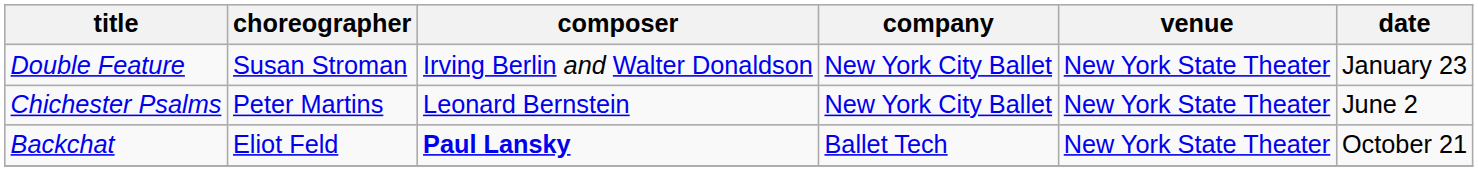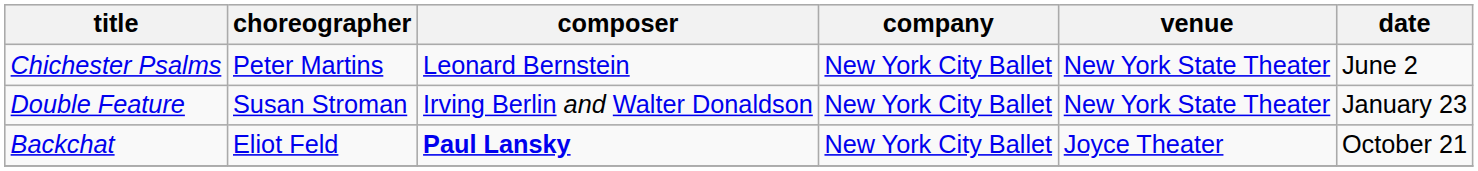 <table class="wikitable sortable">
 <tr>
 <th>title</th>
 <th>choreographer</th>
 <th>composer</th>
 <th>company</th>
 <th>venue</th>
 <th>date</th>
 </tr>
 <tr>
+<td><em><a href='#'>Chichester Psalms</a></em></td>
+<td><a href='#'>Peter Martins</a></td>
+<td><a href='#'>Leonard Bernstein</a></td>
+<td><a href='#'>New York City Ballet</a></td>
+<td><a href='#'>New York State Theater</a></td>
+<td>June 2</td>
+</tr>
+<tr>
 <td><em><a href='#'>Double Feature</a></em></td>
 <td><a href='#'>Susan Stroman</a></td>
 <td><a href='#'>Irving Berlin</a> <em>and</em> <a href='#'>Walter Donaldson</a></td>
 <td><a href='#'>New York City Ballet</a></td>
 <td><a href='#'>New York State Theater</a></td>
 <td>January 23</td>
 </tr>
 <tr>
-<td><em><a href='#'>Chichester Psalms</a></em></td>
-<td><a href='#'>Peter Martins</a></td>
-<td><a href='#'>Leonard Bernstein</a></td>
-<td><a href='#'>New York City Ballet</a></td>
-<td><a href='#'>New York State Theater</a></td>
-<td>June 2</td>
-</tr>
-<tr>
 <td><em><a href='#'>Backchat</a></em></td>
 <td><a href='#'>Eliot Feld</a></td>
 <td><strong><a href='#'>Paul Lansky</a></strong></td>
-<td><a href='#'>Ballet Tech</a></td>
-<td><a href='#'>New York State Theater</a></td>
+<td><a href='#'>New York City Ballet</a></td>
+<td><a href='#'>Joyce Theater</a></td>
 <td>October 21</td>
 </tr>
 <tr>
 </tr>
 </table>
